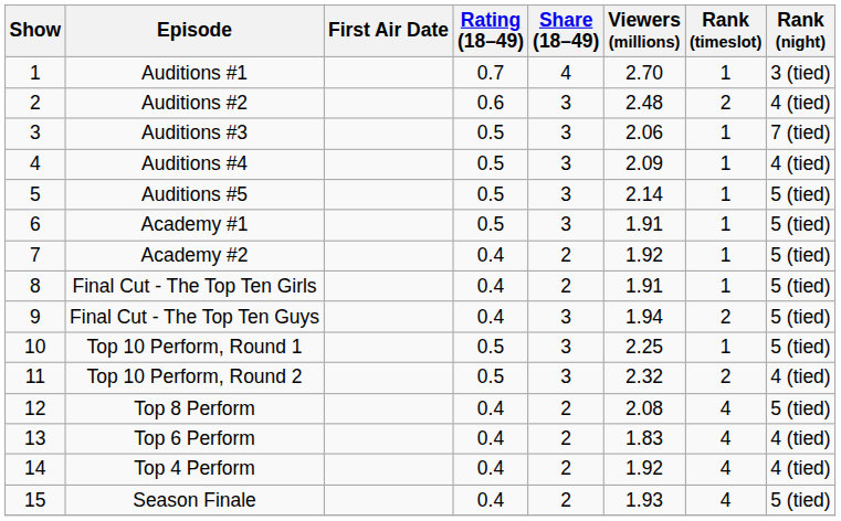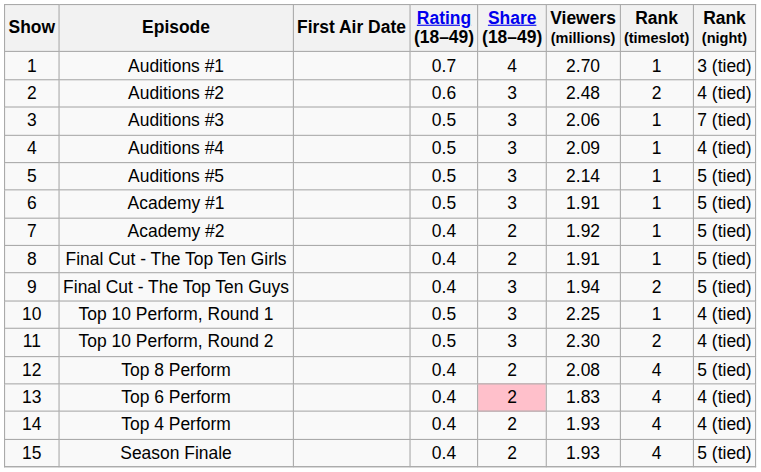 <table class="wikitable" style="text-align:center">
 <tr>
 <th>Show</th>
 <th>Episode</th>
 <th>First Air Date</th>
 <th><a href='#'>Rating</a><br>(18–49)</th>
 <th><a href='#'>Share</a><br>(18–49)</th>
 <th>Viewers<br><small>(millions)</small></th>
 <th>Rank<br><small>(timeslot)</small></th>
 <th>Rank<br><small>(night)</small></th>
 </tr>
 <tr>
 <td>1</td>
 <td>Auditions #1</td>
 <td></td>
 <td>0.7</td>
 <td>4</td>
 <td>2.70</td>
 <td>1</td>
 <td>3 (tied)</td>
 </tr>
 <tr>
 <td>2</td>
 <td>Auditions #2</td>
 <td></td>
 <td>0.6</td>
 <td>3</td>
 <td>2.48</td>
 <td>2</td>
 <td>4 (tied)</td>
 </tr>
 <tr>
 <td>3</td>
 <td>Auditions #3</td>
 <td></td>
 <td>0.5</td>
 <td>3</td>
 <td>2.06</td>
 <td>1</td>
 <td>7 (tied)</td>
 </tr>
 <tr>
 <td>4</td>
 <td>Auditions #4</td>
 <td></td>
 <td>0.5</td>
 <td>3</td>
 <td>2.09</td>
 <td>1</td>
 <td>4 (tied)</td>
 </tr>
 <tr>
 <td>5</td>
 <td>Auditions #5</td>
 <td></td>
 <td>0.5</td>
 <td>3</td>
 <td>2.14</td>
 <td>1</td>
 <td>5 (tied)</td>
 </tr>
 <tr>
 <td>6</td>
 <td>Academy #1</td>
 <td></td>
 <td>0.5</td>
 <td>3</td>
 <td>1.91</td>
 <td>1</td>
 <td>5 (tied)</td>
 </tr>
 <tr>
 <td>7</td>
 <td>Academy #2</td>
 <td></td>
 <td>0.4</td>
 <td>2</td>
 <td>1.92</td>
 <td>1</td>
 <td>5 (tied)</td>
 </tr>
 <tr>
 <td>8</td>
 <td>Final Cut - The Top Ten Girls</td>
 <td></td>
 <td>0.4</td>
 <td>2</td>
 <td>1.91</td>
 <td>1</td>
 <td>5 (tied)</td>
 </tr>
 <tr>
 <td>9</td>
 <td>Final Cut - The Top Ten Guys</td>
 <td></td>
 <td>0.4</td>
 <td>3</td>
 <td>1.94</td>
 <td>2</td>
 <td>5 (tied)</td>
 </tr>
 <tr>
 <td>10</td>
 <td>Top 10 Perform, Round 1</td>
 <td></td>
 <td>0.5</td>
 <td>3</td>
 <td>2.25</td>
 <td>1</td>
-<td>5 (tied)</td>
+<td>4 (tied)</td>
 </tr>
 <tr>
 <td>11</td>
 <td>Top 10 Perform, Round 2</td>
 <td></td>
 <td>0.5</td>
 <td>3</td>
-<td>2.32</td>
+<td>2.30</td>
 <td>2</td>
 <td>4 (tied)</td>
 </tr>
 <tr>
 <td>12</td>
 <td>Top 8 Perform</td>
 <td></td>
 <td>0.4</td>
 <td>2</td>
 <td>2.08</td>
 <td>4</td>
 <td>5 (tied)</td>
 </tr>
 <tr>
 <td>13</td>
 <td>Top 6 Perform</td>
 <td></td>
 <td>0.4</td>
-<td>2</td>
+<td style="background: pink;">2</td>
 <td>1.83</td>
 <td>4</td>
 <td>4 (tied)</td>
 </tr>
 <tr>
 <td>14</td>
 <td>Top 4 Perform</td>
 <td></td>
 <td>0.4</td>
 <td>2</td>
-<td>1.92</td>
+<td>1.93</td>
 <td>4</td>
 <td>4 (tied)</td>
 </tr>
 <tr>
 <td>15</td>
 <td>Season Finale</td>
 <td></td>
 <td>0.4</td>
 <td>2</td>
 <td>1.93</td>
 <td>4</td>
 <td>5 (tied)</td>
 </tr>
 <tr>
 </tr>
 </table>
